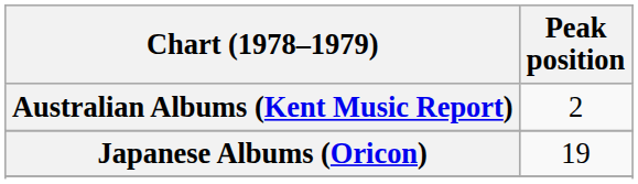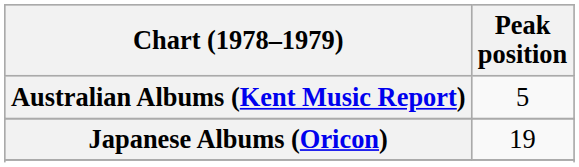 <table class="wikitable sortable plainrowheaders" style="text-align:center">
 <tr>
 <th scope=col>Chart (1978–1979)</th>
 <th scope=col>Peak<br>position</th>
 </tr>
 <tr>
 <th scope=row>Australian Albums (<a href='#'>Kent Music Report</a>)</th>
-<td align="center">2</td>
+<td align="center">5</td>
 </tr>
 <tr>
 </tr>
 <tr>
 </tr>
 <tr>
 </tr>
 <tr>
 <th scope=row>Japanese Albums (<a href='#'>Oricon</a>)</th>
 <td align="center">19</td>
 </tr>
 <tr>
 </tr>
 <tr>
 </tr>
 <tr>
 </tr>
 <tr>
 </tr>
 <tr>
 </tr>
 </table>
